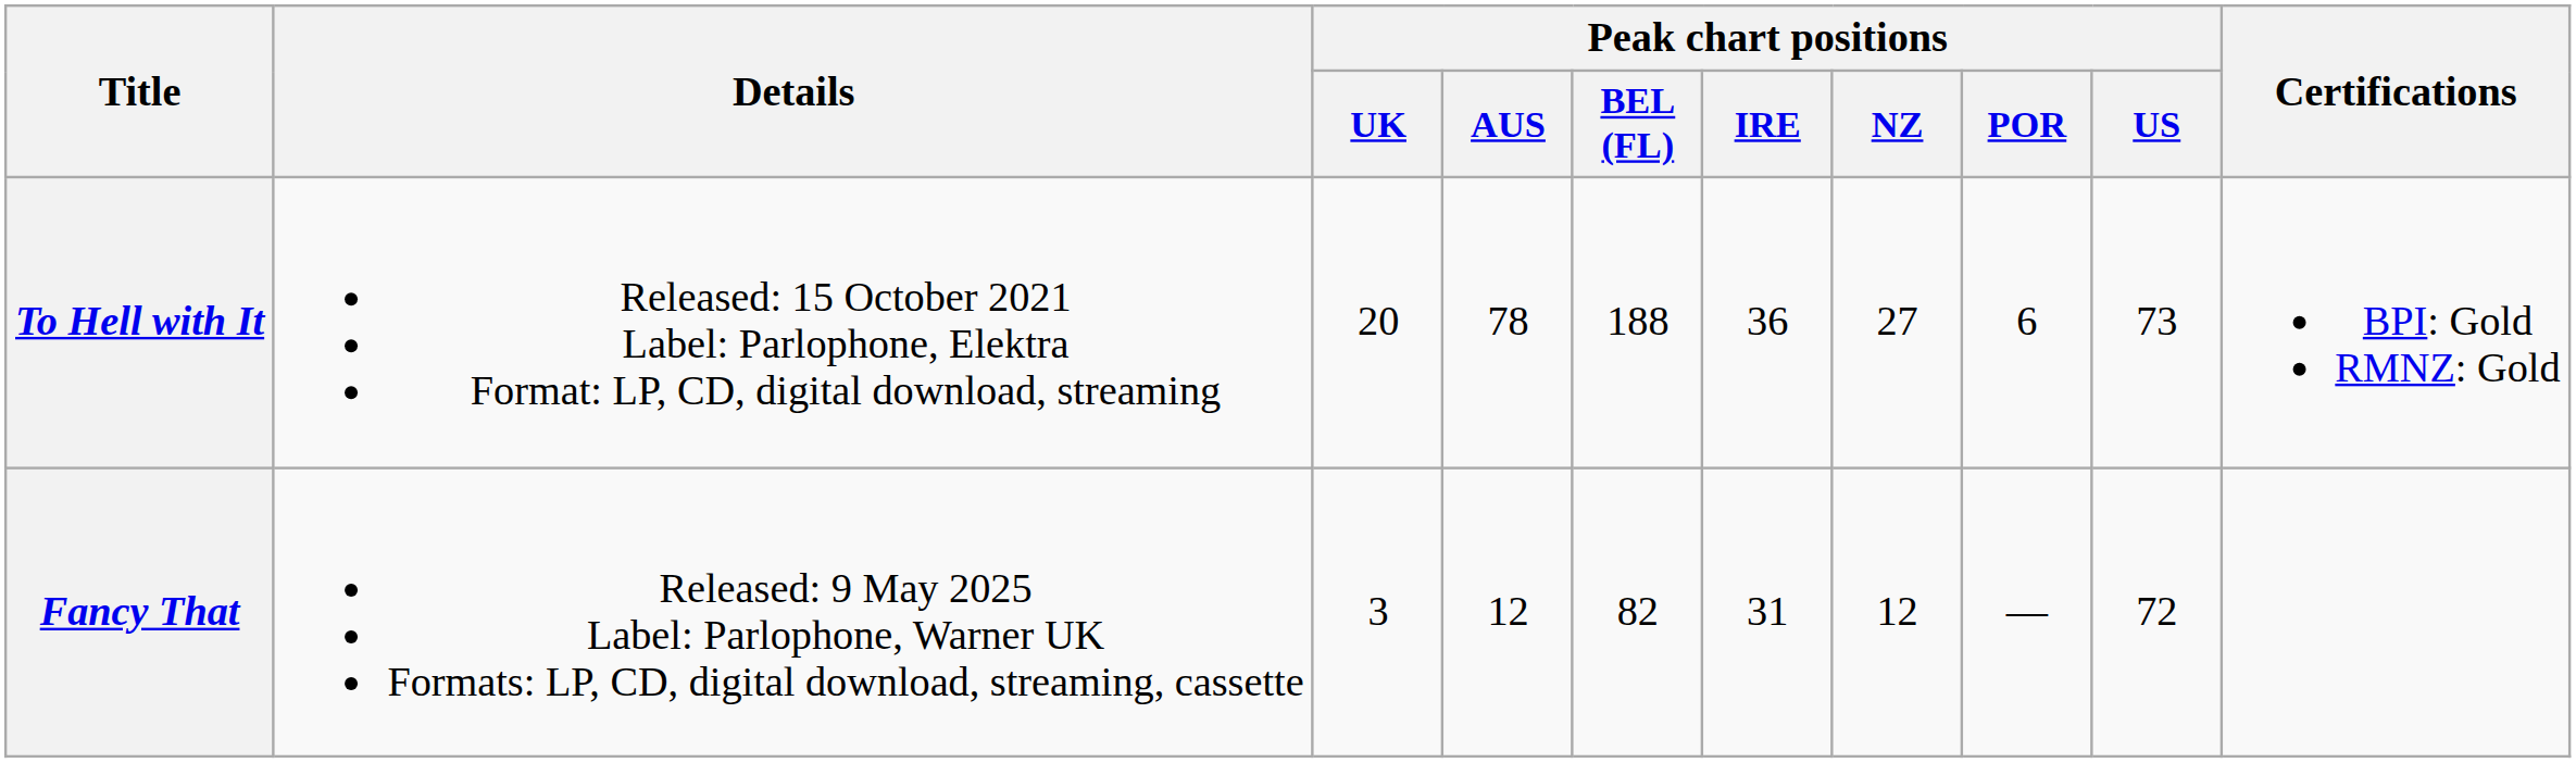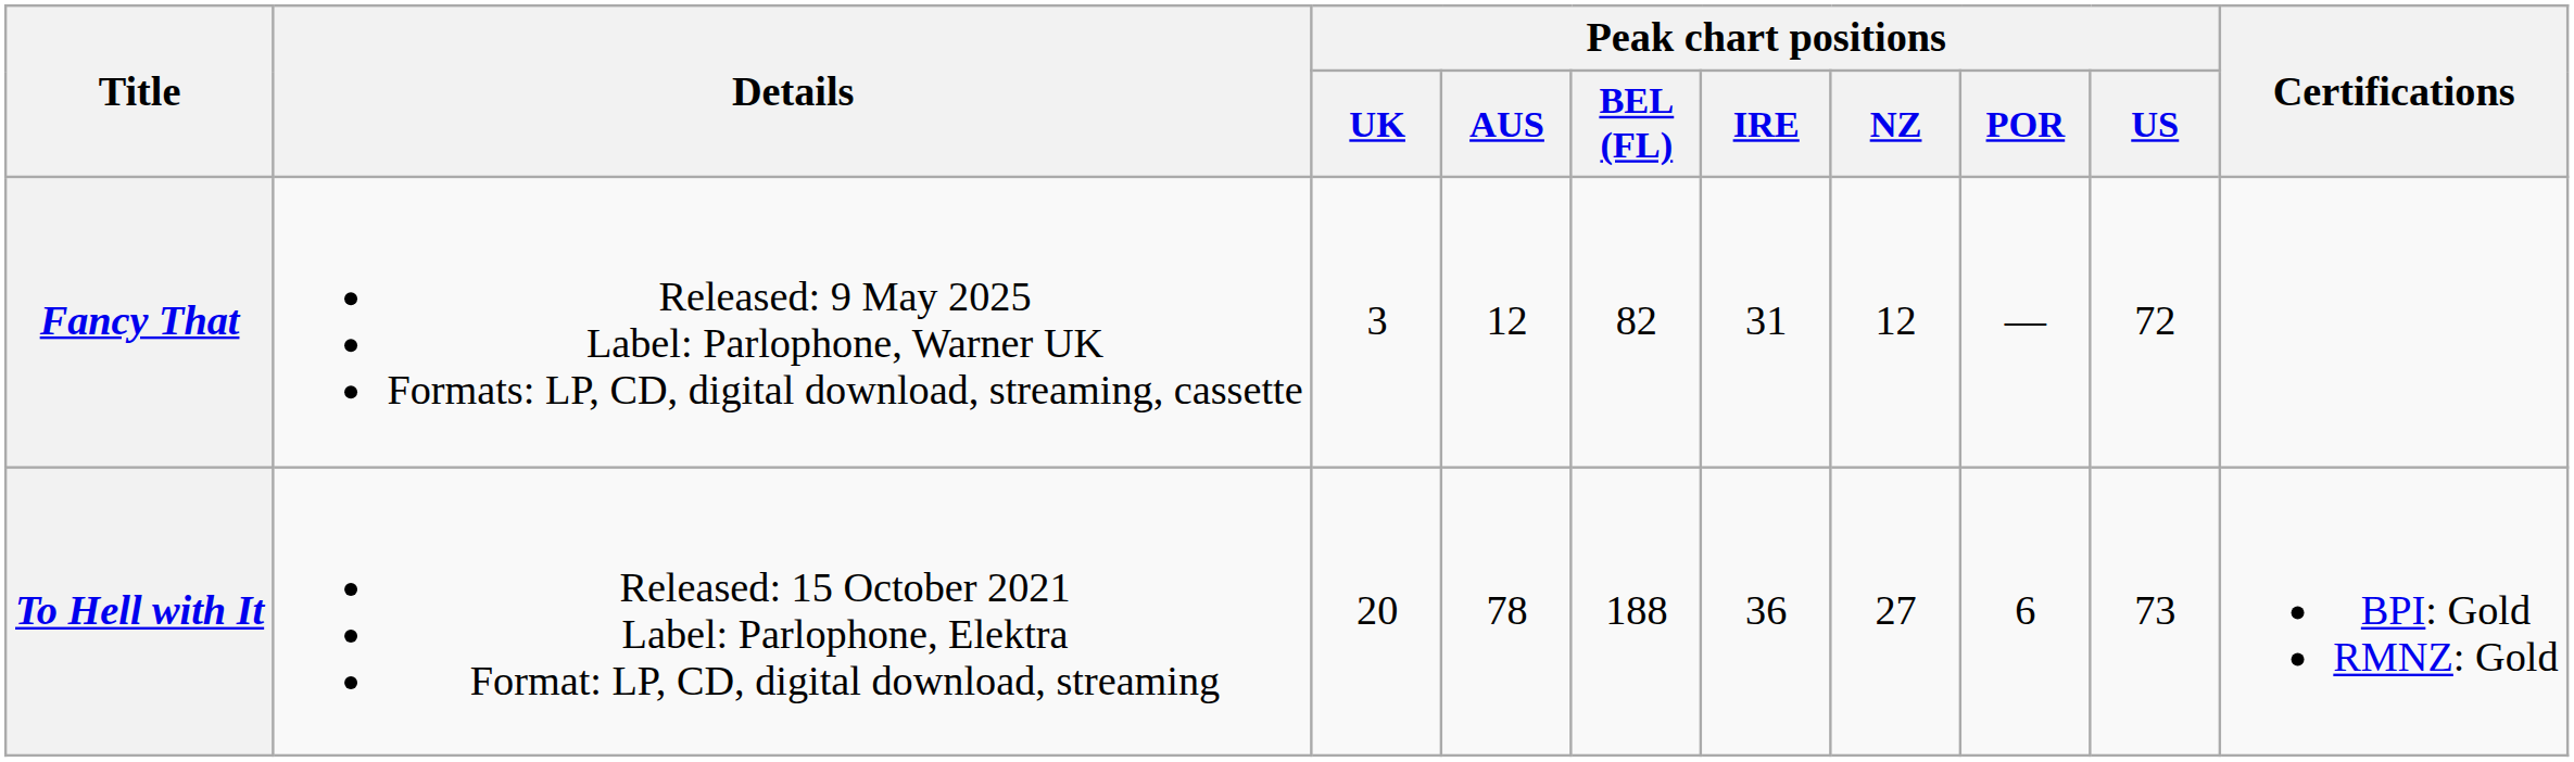 <table class="wikitable plainrowheaders" style="text-align:center;">
 <tr>
 <th scope="col" rowspan="2">Title</th>
 <th scope="col" rowspan="2">Details</th>
 <th scope="col" colspan="7">Peak chart positions</th>
 <th scope="col" rowspan="2">Certifications</th>
 </tr>
 <tr>
 <th scope="col" style="width:3em;font-size:90%;"><a href='#'>UK</a><br></th>
 <th scope="col" style="width:3em;font-size:90%;"><a href='#'>AUS</a><br></th>
 <th scope="col" style="width:3em;font-size:90%;"><a href='#'>BEL<br>(FL)</a><br></th>
 <th scope="col" style="width:3em;font-size:90%;"><a href='#'>IRE</a><br></th>
 <th scope="col" style="width:3em;font-size:90%;"><a href='#'>NZ</a><br></th>
 <th scope="col" style="width:3em;font-size:90%;"><a href='#'>POR</a><br></th>
 <th scope="col" style="width:3em;font-size:90%;"><a href='#'>US</a><br></th>
 </tr>
 <tr>
+<th scope="row"><em><a href='#'>Fancy That</a></em></th>
+<td><br><ul><li>Released: 9 May 2025</li><li>Label: Parlophone, Warner UK</li><li>Formats: LP, CD, digital download, streaming, cassette</li></ul></td>
+<td>3</td>
+<td>12<br></td>
+<td>82</td>
+<td>31<br></td>
+<td>12<br></td>
+<td>—</td>
+<td>72</td>
+<td></td>
+</tr>
+<tr>
 <th scope="row"><em><a href='#'>To Hell with It</a></em></th>
 <td><br><ul><li>Released: 15 October 2021</li><li>Label: Parlophone, Elektra</li><li>Format: LP, CD, digital download, streaming</li></ul></td>
 <td>20</td>
 <td>78</td>
 <td>188</td>
 <td>36</td>
 <td>27</td>
 <td>6</td>
 <td>73</td>
 <td><br><ul><li><a href='#'>BPI</a>: Gold</li><li><a href='#'>RMNZ</a>: Gold</li></ul></td>
 </tr>
-<tr>
-<th scope="row"><em><a href='#'>Fancy That</a></em></th>
-<td><br><ul><li>Released: 9 May 2025</li><li>Label: Parlophone, Warner UK</li><li>Formats: LP, CD, digital download, streaming, cassette</li></ul></td>
-<td>3</td>
-<td>12<br></td>
-<td>82</td>
-<td>31<br></td>
-<td>12<br></td>
-<td>—</td>
-<td>72</td>
-<td></td>
-</tr>
 </table>
